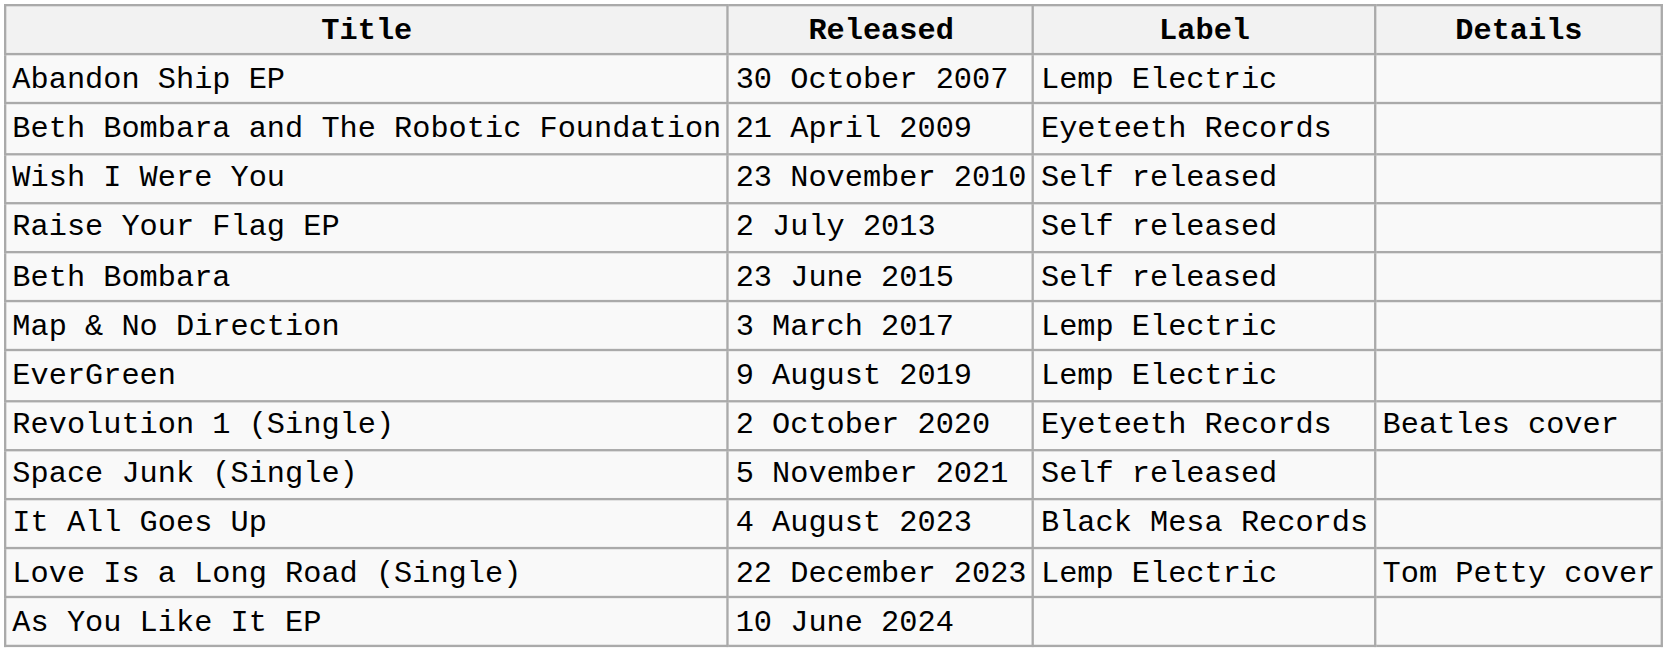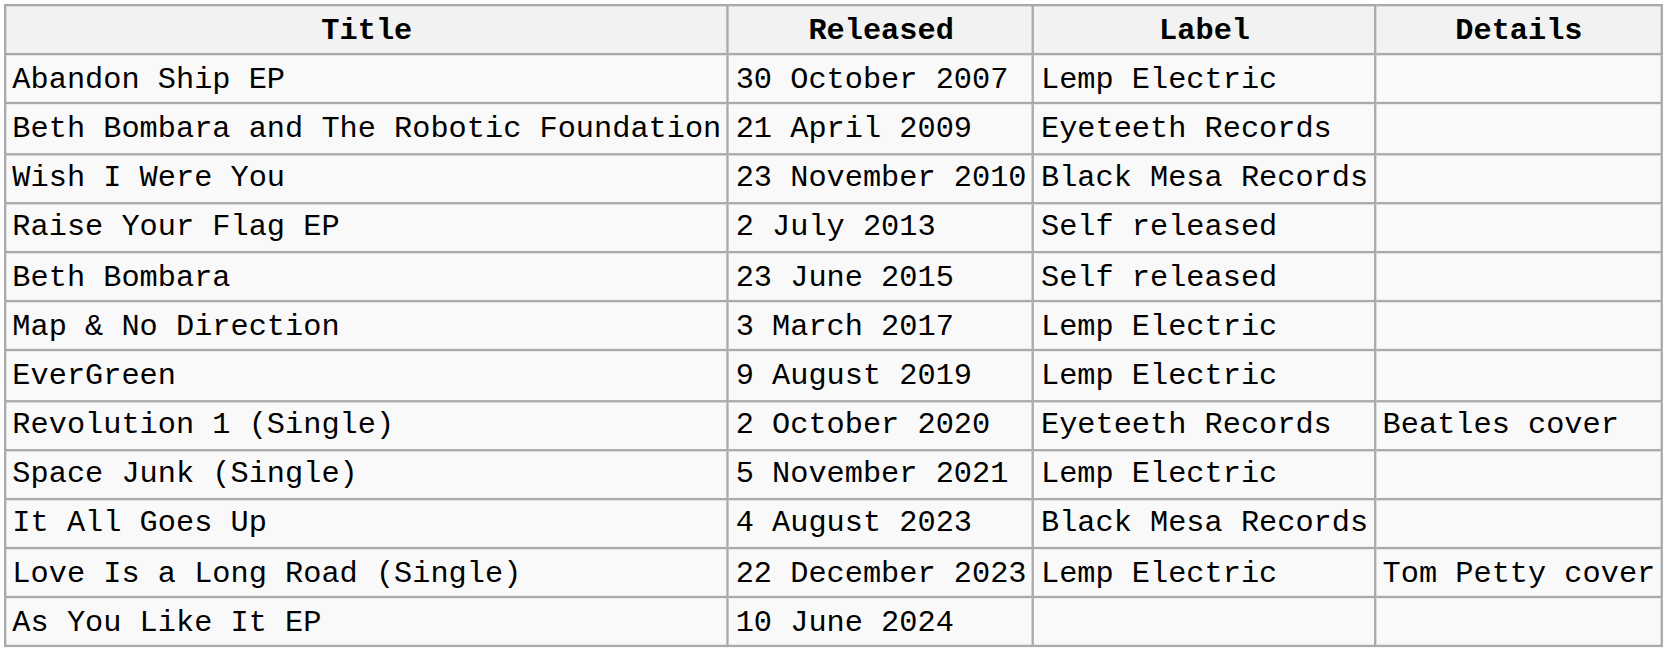 <table class="wikitable">
 <tr>
 <th>Title</th>
 <th>Released</th>
 <th>Label</th>
 <th>Details</th>
 </tr>
 <tr>
 <td>Abandon Ship EP</td>
 <td>30 October 2007</td>
 <td>Lemp Electric</td>
 <td></td>
 </tr>
 <tr>
 <td>Beth Bombara and The Robotic Foundation</td>
 <td>21 April 2009</td>
 <td>Eyeteeth Records</td>
 <td></td>
 </tr>
 <tr>
 <td>Wish I Were You</td>
 <td>23 November 2010</td>
-<td>Self released</td>
+<td>Black Mesa Records</td>
 <td></td>
 </tr>
 <tr>
 <td>Raise Your Flag EP</td>
 <td>2 July 2013</td>
 <td>Self released</td>
 <td></td>
 </tr>
 <tr>
 <td>Beth Bombara</td>
 <td>23 June 2015</td>
 <td>Self released</td>
 <td></td>
 </tr>
 <tr>
 <td>Map & No Direction</td>
 <td>3 March 2017</td>
 <td>Lemp Electric</td>
 <td></td>
 </tr>
 <tr>
 <td>EverGreen</td>
 <td>9 August 2019</td>
 <td>Lemp Electric</td>
 <td></td>
 </tr>
 <tr>
 <td>Revolution 1 (Single)</td>
 <td>2 October 2020</td>
 <td>Eyeteeth Records</td>
 <td>Beatles cover</td>
 </tr>
 <tr>
 <td>Space Junk (Single)</td>
 <td>5 November 2021</td>
-<td>Self released</td>
+<td>Lemp Electric</td>
 <td></td>
 </tr>
 <tr>
 <td>It All Goes Up</td>
 <td>4 August 2023</td>
 <td>Black Mesa Records</td>
 <td></td>
 </tr>
 <tr>
 <td>Love Is a Long Road (Single)</td>
 <td>22 December 2023</td>
 <td>Lemp Electric</td>
 <td>Tom Petty cover</td>
 </tr>
 <tr>
 <td>As You Like It EP</td>
 <td>10 June 2024</td>
 <td></td>
 <td></td>
 </tr>
 </table>
